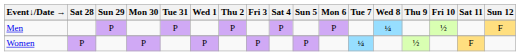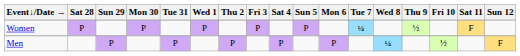 <table class="wikitable" style="margin:0.5em auto; font-size:90%; line-height:1.25em;">
 <tr style="text-align:center;">
 <th>Event↓/Date →</th>
 <th>Sat 28</th>
 <th>Sun 29</th>
 <th>Mon 30</th>
 <th>Tue 31</th>
 <th>Wed 1</th>
 <th>Thu 2</th>
 <th>Fri 3</th>
 <th>Sat 4</th>
 <th>Sun 5</th>
 <th>Mon 6</th>
 <th>Tue 7</th>
 <th>Wed 8</th>
 <th>Thu 9</th>
 <th>Fri 10</th>
 <th>Sat 11</th>
 <th>Sun 12</th>
 </tr>
 <tr>
 </tr>
 <tr style="text-align:center;">
+<td style="text-align:left;"><a href='#'>Women</a></td>
+<td style="background-color:#D0A9F5;">P</td>
+<td></td>
+<td style="background-color:#D0A9F5;">P</td>
+<td></td>
+<td style="background-color:#D0A9F5;">P</td>
+<td></td>
+<td style="background-color:#D0A9F5;">P</td>
+<td></td>
+<td style="background-color:#D0A9F5;">P</td>
+<td></td>
+<td style="background-color:#97DEFF;">¼</td>
+<td></td>
+<td style="background-color:#D9FFB2;">½</td>
+<td></td>
+<td style="background-color:#FFDF80;">F</td>
+<td></td>
+</tr>
+<tr>
+</tr>
+<tr style="text-align:center;">
 <td style="text-align:left;"><a href='#'>Men</a></td>
 <td></td>
 <td style="background-color:#D0A9F5;">P</td>
 <td></td>
 <td style="background-color:#D0A9F5;">P</td>
 <td></td>
 <td style="background-color:#D0A9F5;">P</td>
 <td></td>
 <td style="background-color:#D0A9F5;">P</td>
 <td></td>
 <td style="background-color:#D0A9F5;">P</td>
 <td></td>
 <td style="background-color:#97DEFF;">¼</td>
 <td></td>
 <td style="background-color:#D9FFB2;">½</td>
 <td></td>
 <td style="background-color:#FFDF80;">F</td>
 </tr>
-<tr>
-</tr>
-<tr style="text-align:center;">
-<td style="text-align:left;"><a href='#'>Women</a></td>
-<td style="background-color:#D0A9F5;">P</td>
-<td></td>
-<td style="background-color:#D0A9F5;">P</td>
-<td></td>
-<td style="background-color:#D0A9F5;">P</td>
-<td></td>
-<td style="background-color:#D0A9F5;">P</td>
-<td></td>
-<td style="background-color:#D0A9F5;">P</td>
-<td></td>
-<td style="background-color:#97DEFF;">¼</td>
-<td></td>
-<td style="background-color:#D9FFB2;">½</td>
-<td></td>
-<td style="background-color:#FFDF80;">F</td>
-<td></td>
-</tr>
 </table>
